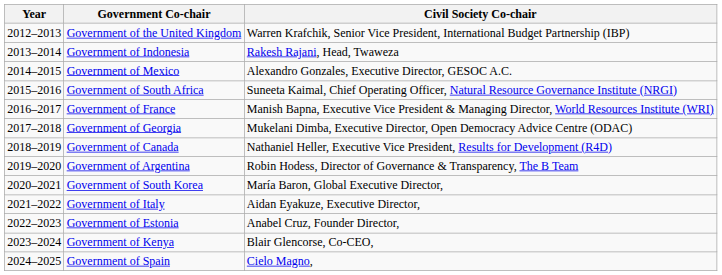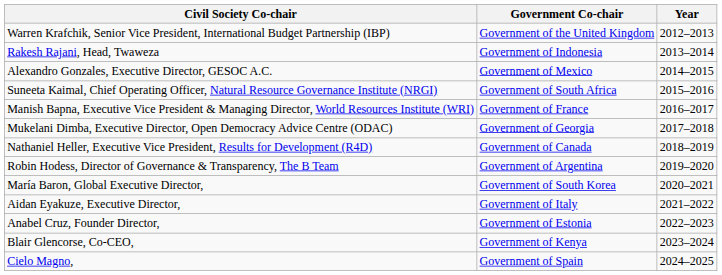 <table class="wikitable sortable">
 <tr>
+<th>Civil Society Co-chair</th>
+<th>Government Co-chair</th>
 <th>Year</th>
-<th>Government Co-chair</th>
-<th>Civil Society Co-chair</th>
 </tr>
 <tr>
+<td>Warren Krafchik, Senior Vice President, International Budget Partnership (IBP)</td>
+<td><a href='#'>Government of the United Kingdom</a></td>
 <td>2012–2013</td>
-<td><a href='#'>Government of the United Kingdom</a></td>
-<td>Warren Krafchik, Senior Vice President, International Budget Partnership (IBP)</td>
 </tr>
 <tr>
+<td><a href='#'>Rakesh Rajani</a>, Head, Twaweza</td>
+<td><a href='#'>Government of Indonesia</a></td>
 <td>2013–2014</td>
-<td><a href='#'>Government of Indonesia</a></td>
-<td><a href='#'>Rakesh Rajani</a>, Head, Twaweza</td>
 </tr>
 <tr>
+<td>Alexandro Gonzales, Executive Director, GESOC A.C.</td>
+<td><a href='#'>Government of Mexico</a></td>
 <td>2014–2015</td>
-<td><a href='#'>Government of Mexico</a></td>
-<td>Alexandro Gonzales, Executive Director, GESOC A.C.</td>
 </tr>
 <tr>
+<td>Suneeta Kaimal, Chief Operating Officer, <a href='#'>Natural Resource Governance Institute (NRGI)</a></td>
+<td><a href='#'>Government of South Africa</a></td>
 <td>2015–2016</td>
-<td><a href='#'>Government of South Africa</a></td>
-<td>Suneeta Kaimal, Chief Operating Officer, <a href='#'>Natural Resource Governance Institute (NRGI)</a></td>
 </tr>
 <tr>
+<td>Manish Bapna, Executive Vice President & Managing Director, <a href='#'>World Resources Institute (WRI)</a></td>
+<td><a href='#'>Government of France</a></td>
 <td>2016–2017</td>
-<td><a href='#'>Government of France</a></td>
-<td>Manish Bapna, Executive Vice President & Managing Director, <a href='#'>World Resources Institute (WRI)</a></td>
 </tr>
 <tr>
+<td>Mukelani Dimba, Executive Director, Open Democracy Advice Centre (ODAC)</td>
+<td><a href='#'>Government of Georgia</a></td>
 <td>2017–2018</td>
-<td><a href='#'>Government of Georgia</a></td>
-<td>Mukelani Dimba, Executive Director, Open Democracy Advice Centre (ODAC)</td>
 </tr>
 <tr>
+<td>Nathaniel Heller, Executive Vice President, <a href='#'>Results for Development (R4D)</a></td>
+<td><a href='#'>Government of Canada</a></td>
 <td>2018–2019</td>
-<td><a href='#'>Government of Canada</a></td>
-<td>Nathaniel Heller, Executive Vice President, <a href='#'>Results for Development (R4D)</a></td>
 </tr>
 <tr>
+<td>Robin Hodess, Director of Governance & Transparency, <a href='#'>The B Team</a></td>
+<td><a href='#'>Government of Argentina</a></td>
 <td>2019–2020</td>
-<td><a href='#'>Government of Argentina</a></td>
-<td>Robin Hodess, Director of Governance & Transparency, <a href='#'>The B Team</a></td>
 </tr>
 <tr>
+<td>María Baron, Global Executive Director, </td>
+<td><a href='#'>Government of South Korea</a></td>
 <td>2020–2021</td>
-<td><a href='#'>Government of South Korea</a></td>
-<td>María Baron, Global Executive Director, </td>
 </tr>
 <tr>
+<td>Aidan Eyakuze, Executive Director, </td>
+<td><a href='#'>Government of Italy</a></td>
 <td>2021–2022</td>
-<td><a href='#'>Government of Italy</a></td>
-<td>Aidan Eyakuze, Executive Director, </td>
 </tr>
 <tr>
+<td>Anabel Cruz, Founder Director, </td>
+<td><a href='#'>Government of Estonia</a></td>
 <td>2022–2023</td>
-<td><a href='#'>Government of Estonia</a></td>
-<td>Anabel Cruz, Founder Director, </td>
 </tr>
 <tr>
+<td>Blair Glencorse, Co-CEO, </td>
+<td><a href='#'>Government of Kenya</a></td>
 <td>2023–2024</td>
-<td><a href='#'>Government of Kenya</a></td>
-<td>Blair Glencorse, Co-CEO, </td>
 </tr>
 <tr>
+<td><a href='#'>Cielo Magno</a>, </td>
+<td><a href='#'>Government of Spain</a></td>
 <td>2024–2025</td>
-<td><a href='#'>Government of Spain</a></td>
-<td><a href='#'>Cielo Magno</a>, </td>
 </tr>
 </table>
